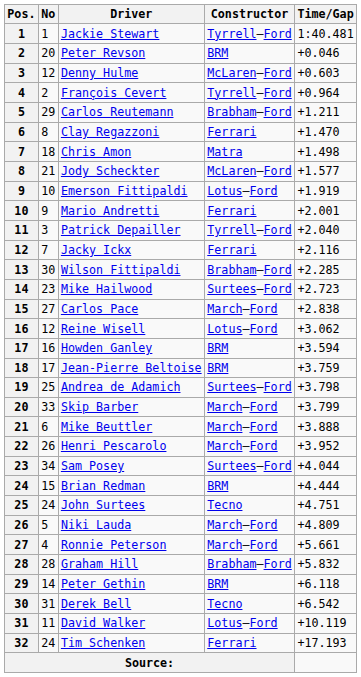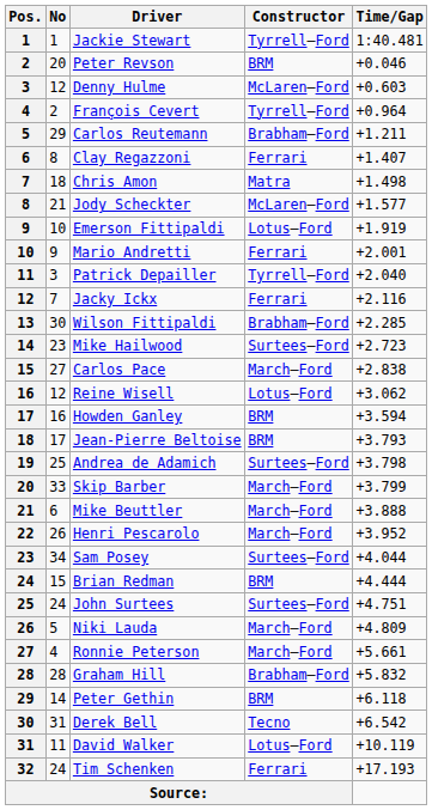 <table class="wikitable sortable" style="font-size: 90%;">
 <tr>
 <th>Pos.</th>
 <th>No</th>
 <th>Driver</th>
 <th>Constructor</th>
 <th>Time/Gap</th>
 </tr>
 <tr>
 <th>1</th>
 <td>1</td>
 <td> <a href='#'>Jackie Stewart</a></td>
 <td><a href='#'>Tyrrell</a>–<a href='#'>Ford</a></td>
 <td>1:40.481</td>
 </tr>
 <tr>
 <th>2</th>
 <td>20</td>
 <td> <a href='#'>Peter Revson</a></td>
 <td><a href='#'>BRM</a></td>
 <td>+0.046</td>
 </tr>
 <tr>
 <th>3</th>
 <td>12</td>
 <td> <a href='#'>Denny Hulme</a></td>
 <td><a href='#'>McLaren</a>–<a href='#'>Ford</a></td>
 <td>+0.603</td>
 </tr>
 <tr>
 <th>4</th>
 <td>2</td>
 <td> <a href='#'>François Cevert</a></td>
 <td><a href='#'>Tyrrell</a>–<a href='#'>Ford</a></td>
 <td>+0.964</td>
 </tr>
 <tr>
 <th>5</th>
 <td>29</td>
 <td> <a href='#'>Carlos Reutemann</a></td>
 <td><a href='#'>Brabham</a>–<a href='#'>Ford</a></td>
 <td>+1.211</td>
 </tr>
 <tr>
 <th>6</th>
 <td>8</td>
 <td> <a href='#'>Clay Regazzoni</a></td>
 <td><a href='#'>Ferrari</a></td>
-<td>+1.470</td>
+<td>+1.407</td>
 </tr>
 <tr>
 <th>7</th>
 <td>18</td>
 <td> <a href='#'>Chris Amon</a></td>
 <td><a href='#'>Matra</a></td>
 <td>+1.498</td>
 </tr>
 <tr>
 <th>8</th>
 <td>21</td>
 <td> <a href='#'>Jody Scheckter</a></td>
 <td><a href='#'>McLaren</a>–<a href='#'>Ford</a></td>
 <td>+1.577</td>
 </tr>
 <tr>
 <th>9</th>
 <td>10</td>
 <td> <a href='#'>Emerson Fittipaldi</a></td>
 <td><a href='#'>Lotus</a>–<a href='#'>Ford</a></td>
 <td>+1.919</td>
 </tr>
 <tr>
 <th>10</th>
 <td>9</td>
 <td> <a href='#'>Mario Andretti</a></td>
 <td><a href='#'>Ferrari</a></td>
 <td>+2.001</td>
 </tr>
 <tr>
 <th>11</th>
 <td>3</td>
 <td> <a href='#'>Patrick Depailler</a></td>
 <td><a href='#'>Tyrrell</a>–<a href='#'>Ford</a></td>
 <td>+2.040</td>
 </tr>
 <tr>
 <th>12</th>
 <td>7</td>
 <td> <a href='#'>Jacky Ickx</a></td>
 <td><a href='#'>Ferrari</a></td>
 <td>+2.116</td>
 </tr>
 <tr>
 <th>13</th>
 <td>30</td>
 <td> <a href='#'>Wilson Fittipaldi</a></td>
 <td><a href='#'>Brabham</a>–<a href='#'>Ford</a></td>
 <td>+2.285</td>
 </tr>
 <tr>
 <th>14</th>
 <td>23</td>
 <td> <a href='#'>Mike Hailwood</a></td>
 <td><a href='#'>Surtees</a>–<a href='#'>Ford</a></td>
 <td>+2.723</td>
 </tr>
 <tr>
 <th>15</th>
 <td>27</td>
 <td> <a href='#'>Carlos Pace</a></td>
 <td><a href='#'>March</a>–<a href='#'>Ford</a></td>
 <td>+2.838</td>
 </tr>
 <tr>
 <th>16</th>
 <td>12</td>
 <td> <a href='#'>Reine Wisell</a></td>
 <td><a href='#'>Lotus</a>–<a href='#'>Ford</a></td>
 <td>+3.062</td>
 </tr>
 <tr>
 <th>17</th>
 <td>16</td>
 <td> <a href='#'>Howden Ganley</a></td>
 <td><a href='#'>BRM</a></td>
 <td>+3.594</td>
 </tr>
 <tr>
 <th>18</th>
 <td>17</td>
 <td> <a href='#'>Jean-Pierre Beltoise</a></td>
 <td><a href='#'>BRM</a></td>
-<td>+3.759</td>
+<td>+3.793</td>
 </tr>
 <tr>
 <th>19</th>
 <td>25</td>
 <td> <a href='#'>Andrea de Adamich</a></td>
 <td><a href='#'>Surtees</a>–<a href='#'>Ford</a></td>
 <td>+3.798</td>
 </tr>
 <tr>
 <th>20</th>
 <td>33</td>
 <td> <a href='#'>Skip Barber</a></td>
 <td><a href='#'>March</a>–<a href='#'>Ford</a></td>
 <td>+3.799</td>
 </tr>
 <tr>
 <th>21</th>
 <td>6</td>
 <td> <a href='#'>Mike Beuttler</a></td>
 <td><a href='#'>March</a>–<a href='#'>Ford</a></td>
 <td>+3.888</td>
 </tr>
 <tr>
 <th>22</th>
 <td>26</td>
 <td> <a href='#'>Henri Pescarolo</a></td>
 <td><a href='#'>March</a>–<a href='#'>Ford</a></td>
 <td>+3.952</td>
 </tr>
 <tr>
 <th>23</th>
 <td>34</td>
 <td> <a href='#'>Sam Posey</a></td>
 <td><a href='#'>Surtees</a>–<a href='#'>Ford</a></td>
 <td>+4.044</td>
 </tr>
 <tr>
 <th>24</th>
 <td>15</td>
 <td> <a href='#'>Brian Redman</a></td>
 <td><a href='#'>BRM</a></td>
 <td>+4.444</td>
 </tr>
 <tr>
 <th>25</th>
 <td>24</td>
 <td> <a href='#'>John Surtees</a></td>
-<td><a href='#'>Tecno</a></td>
+<td><a href='#'>Surtees</a>–<a href='#'>Ford</a></td>
 <td>+4.751</td>
 </tr>
 <tr>
 <th>26</th>
 <td>5</td>
 <td> <a href='#'>Niki Lauda</a></td>
 <td><a href='#'>March</a>–<a href='#'>Ford</a></td>
 <td>+4.809</td>
 </tr>
 <tr>
 <th>27</th>
 <td>4</td>
 <td> <a href='#'>Ronnie Peterson</a></td>
 <td><a href='#'>March</a>–<a href='#'>Ford</a></td>
 <td>+5.661</td>
 </tr>
 <tr>
 <th>28</th>
 <td>28</td>
 <td> <a href='#'>Graham Hill</a></td>
 <td><a href='#'>Brabham</a>–<a href='#'>Ford</a></td>
 <td>+5.832</td>
 </tr>
 <tr>
 <th>29</th>
 <td>14</td>
 <td> <a href='#'>Peter Gethin</a></td>
 <td><a href='#'>BRM</a></td>
 <td>+6.118</td>
 </tr>
 <tr>
 <th>30</th>
 <td>31</td>
 <td> <a href='#'>Derek Bell</a></td>
 <td><a href='#'>Tecno</a></td>
 <td>+6.542</td>
 </tr>
 <tr>
 <th>31</th>
 <td>11</td>
 <td> <a href='#'>David Walker</a></td>
 <td><a href='#'>Lotus</a>–<a href='#'>Ford</a></td>
 <td>+10.119</td>
 </tr>
 <tr>
 <th>32</th>
 <td>24</td>
 <td> <a href='#'>Tim Schenken</a></td>
 <td><a href='#'>Ferrari</a></td>
 <td>+17.193</td>
 </tr>
 <tr>
 <th colspan=4>Source:</th>
 </tr>
 </table>
